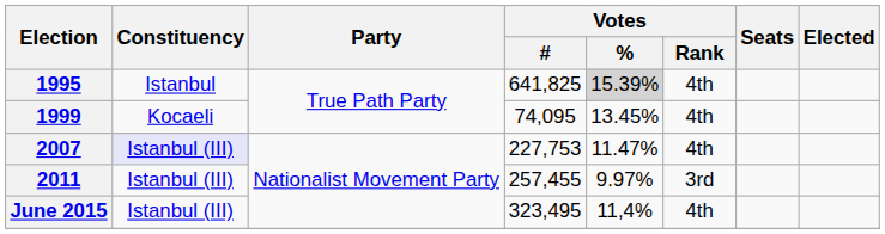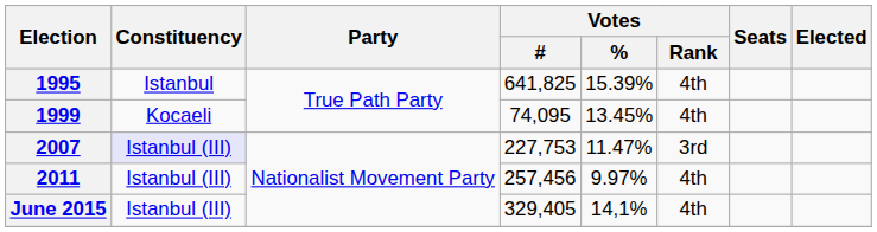 <table class=wikitable style="text-align:center">
 <tr>
 <th rowspan=2>Election</th>
 <th rowspan=2>Constituency</th>
 <th rowspan=2>Party</th>
 <th colspan=3>Votes</th>
 <th rowspan=2>Seats</th>
 <th rowspan=2>Elected</th>
 </tr>
 <tr>
 <th style="width:50px">#</th>
 <th style="width:50px">%</th>
 <th style="width:50px">Rank</th>
 </tr>
 <tr>
 <th><a href='#'>1995</a></th>
 <td><a href='#'>Istanbul</a></td>
 <td rowspan=2><a href='#'>True Path Party</a></td>
 <td>641,825</td>
-<td style="background: lightgrey;">15.39%</td>
+<td>15.39%</td>
 <td>4th</td>
 <td style="text-align:center;"><strong></strong></td>
 <td></td>
 </tr>
 <tr>
 <th><a href='#'>1999</a></th>
 <td><a href='#'>Kocaeli</a></td>
 <td>74,095</td>
 <td>13.45%</td>
 <td>4th</td>
 <td style="text-align:center;"><strong></strong></td>
 <td></td>
 </tr>
 <tr>
 <th><a href='#'>2007</a></th>
 <td style="background: lavender;"><a href='#'>Istanbul (III)</a></td>
 <td rowspan=3><a href='#'>Nationalist Movement Party</a></td>
 <td>227,753</td>
 <td>11.47%</td>
-<td>4th</td>
+<td>3rd</td>
 <td style="text-align:center;"><strong></strong></td>
 <td></td>
 </tr>
 <tr>
 <th><a href='#'>2011</a></th>
 <td><a href='#'>Istanbul (III)</a></td>
-<td>257,455</td>
+<td>257,456</td>
 <td>9.97%</td>
-<td>3rd</td>
+<td>4th</td>
 <td style="text-align:center;"><strong></strong></td>
 <td></td>
 </tr>
 <tr>
 <th><a href='#'>June 2015</a></th>
 <td><a href='#'>Istanbul (III)</a></td>
-<td>323,495</td>
-<td>11,4%</td>
+<td>329,405</td>
+<td>14,1%</td>
 <td>4th</td>
 <td style="text-align:center;"><strong></strong></td>
 <td></td>
 </tr>
 <tr>
 </tr>
 </table>
